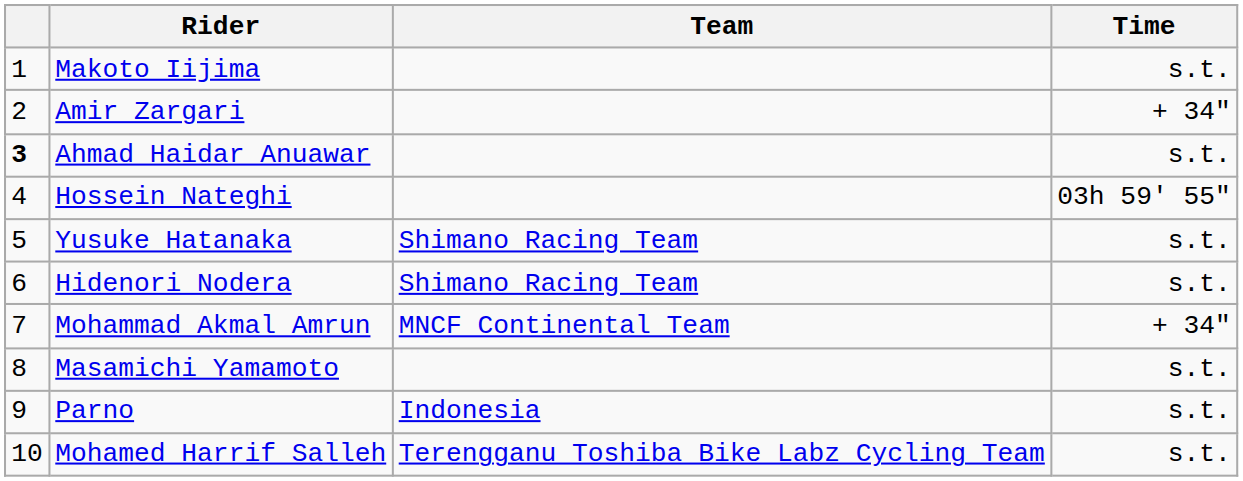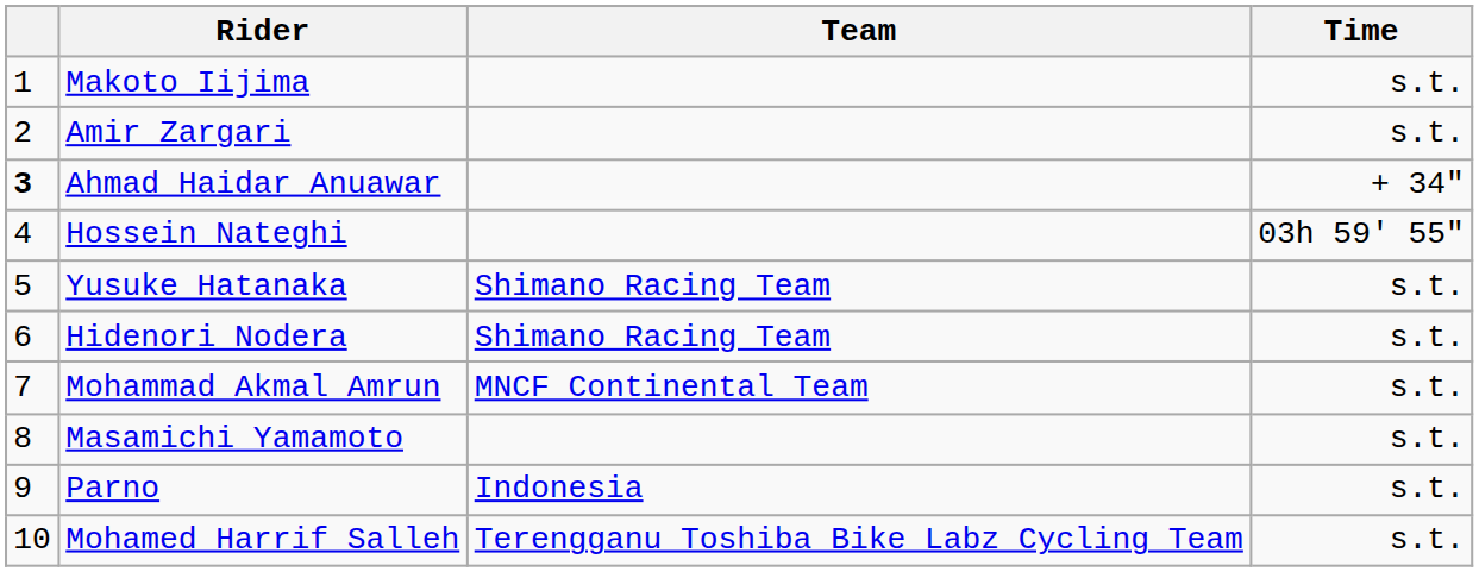 <table class=wikitable>
 <tr>
 <th></th>
 <th>Rider</th>
 <th>Team</th>
 <th>Time</th>
 </tr>
 <tr>
 <td>1</td>
 <td> <a href='#'>Makoto Iijima</a> </td>
 <td></td>
 <td align=right>s.t.</td>
 </tr>
 <tr>
 <td>2</td>
 <td> <a href='#'>Amir Zargari</a></td>
 <td></td>
-<td align=right>+ 34"</td>
+<td align=right>s.t.</td>
 </tr>
 <tr>
 <td><strong>3</strong></td>
 <td> <a href='#'>Ahmad Haidar Anuawar</a> </td>
 <td></td>
-<td align=right>s.t.</td>
+<td align=right>+ 34"</td>
 </tr>
 <tr>
 <td>4</td>
 <td> <a href='#'>Hossein Nateghi</a></td>
 <td></td>
 <td align=right>03h 59' 55"</td>
 </tr>
 <tr>
 <td>5</td>
 <td> <a href='#'>Yusuke Hatanaka</a></td>
 <td><a href='#'>Shimano Racing Team</a></td>
 <td align=right>s.t.</td>
 </tr>
 <tr>
 <td>6</td>
 <td> <a href='#'>Hidenori Nodera</a></td>
 <td><a href='#'>Shimano Racing Team</a></td>
 <td align=right>s.t.</td>
 </tr>
 <tr>
 <td>7</td>
 <td> <a href='#'>Mohammad Akmal Amrun</a></td>
 <td><a href='#'>MNCF Continental Team</a></td>
-<td align=right>+ 34"</td>
+<td align=right>s.t.</td>
 </tr>
 <tr>
 <td>8</td>
 <td> <a href='#'>Masamichi Yamamoto</a></td>
 <td></td>
 <td align=right>s.t.</td>
 </tr>
 <tr>
 <td>9</td>
 <td> <a href='#'>Parno</a></td>
 <td><a href='#'>Indonesia</a></td>
 <td align=right>s.t.</td>
 </tr>
 <tr>
 <td>10</td>
 <td> <a href='#'>Mohamed Harrif Salleh</a></td>
 <td><a href='#'>Terengganu Toshiba Bike Labz Cycling Team</a></td>
 <td align=right>s.t.</td>
 </tr>
 </table>
